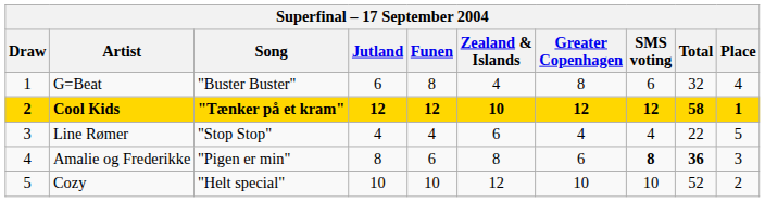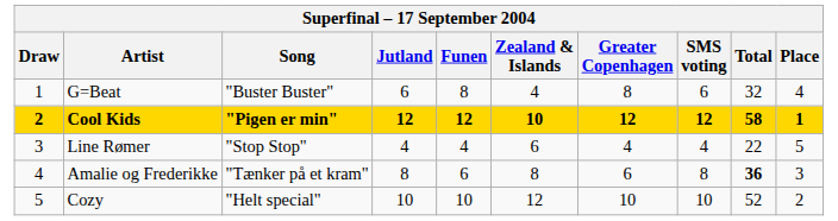 <table class="sortable wikitable" style="margin: 1em auto 1em auto; text-align:center;">
 <tr>
 <th colspan="10"><strong>Superfinal – 17 September 2004</strong></th>
 </tr>
 <tr>
 <th>Draw</th>
 <th>Artist</th>
 <th>Song</th>
 <th><a href='#'>Jutland</a></th>
 <th><a href='#'>Funen</a></th>
 <th><a href='#'>Zealand</a> &<br>Islands</th>
 <th><a href='#'>Greater<br>Copenhagen</a></th>
 <th>SMS<br>voting</th>
 <th>Total</th>
 <th>Place</th>
 </tr>
 <tr>
 <td>1</td>
 <td style="text-align:left;">G=Beat</td>
 <td style="text-align:left;">"Buster Buster"</td>
 <td>6</td>
 <td>8</td>
 <td>4</td>
 <td>8</td>
 <td>6</td>
 <td>32</td>
 <td>4</td>
 </tr>
 <tr style="background: gold; font-weight: bold;">
 <td>2</td>
 <td style="text-align:left;">Cool Kids</td>
-<td style="text-align:left;">"Tænker på et kram"</td>
+<td style="text-align:left;">"Pigen er min"</td>
 <td>12</td>
 <td>12</td>
 <td>10</td>
 <td>12</td>
 <td>12</td>
 <td>58</td>
 <td>1</td>
 </tr>
 <tr>
 <td>3</td>
 <td style="text-align:left;">Line Rømer</td>
 <td style="text-align:left;">"Stop Stop"</td>
 <td>4</td>
 <td>4</td>
 <td>6</td>
 <td>4</td>
 <td>4</td>
 <td>22</td>
 <td>5</td>
 </tr>
 <tr>
 <td>4</td>
 <td style="text-align:left;">Amalie og Frederikke</td>
-<td style="text-align:left;">"Pigen er min"</td>
+<td style="text-align:left;">"Tænker på et kram"</td>
 <td>8</td>
 <td>6</td>
 <td>8</td>
 <td>6</td>
-<td><strong>8</strong></td>
+<td>8</td>
 <td><strong>36</strong></td>
 <td>3</td>
 </tr>
 <tr>
 <td>5</td>
 <td style="text-align:left;">Cozy</td>
 <td style="text-align:left;">"Helt special"</td>
 <td>10</td>
 <td>10</td>
 <td>12</td>
 <td>10</td>
 <td>10</td>
 <td>52</td>
 <td>2</td>
 </tr>
 </table>
